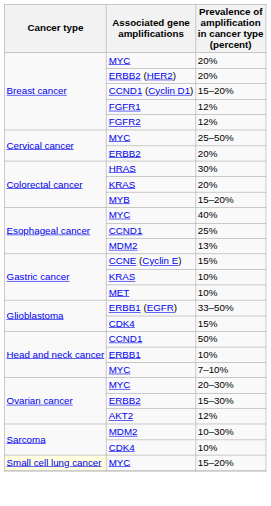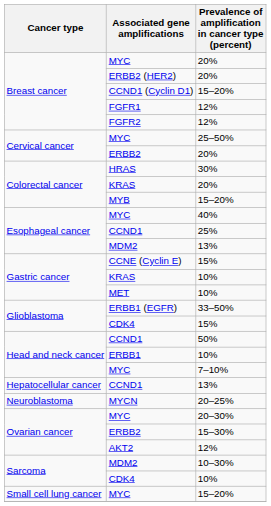 <table class="wikitable">
 <tr>
 <th>Cancer type</th>
 <th>Associated gene<br> amplifications</th>
 <th>Prevalence of <br>amplification <br>in cancer type<br> (percent)</th>
 </tr>
 <tr>
 <td rowspan=5><a href='#'>Breast cancer</a></td>
 <td><a href='#'>MYC</a></td>
 <td>20%</td>
 </tr>
 <tr>
 <td><a href='#'>ERBB2</a> (<a href='#'>HER2</a>)</td>
 <td>20%</td>
 </tr>
 <tr>
 <td><a href='#'>CCND1</a> (<a href='#'>Cyclin D1</a>)</td>
 <td>15–20%</td>
 </tr>
 <tr>
 <td><a href='#'>FGFR1</a></td>
 <td>12%</td>
 </tr>
 <tr>
 <td><a href='#'>FGFR2</a></td>
 <td>12%</td>
 </tr>
 <tr>
 <td rowspan=2><a href='#'>Cervical cancer</a></td>
 <td><a href='#'>MYC</a></td>
 <td>25–50%</td>
 </tr>
 <tr>
 <td><a href='#'>ERBB2</a></td>
 <td>20%</td>
 </tr>
 <tr>
 <td rowspan=3><a href='#'>Colorectal cancer</a></td>
 <td><a href='#'>HRAS</a></td>
 <td>30%</td>
 </tr>
 <tr>
 <td><a href='#'>KRAS</a></td>
 <td>20%</td>
 </tr>
 <tr>
 <td><a href='#'>MYB</a></td>
 <td>15–20%</td>
 </tr>
 <tr>
 <td rowspan=3><a href='#'>Esophageal cancer</a></td>
 <td><a href='#'>MYC</a></td>
 <td>40%</td>
 </tr>
 <tr>
 <td><a href='#'>CCND1</a></td>
 <td>25%</td>
 </tr>
 <tr>
 <td><a href='#'>MDM2</a></td>
 <td>13%</td>
 </tr>
 <tr>
 <td rowspan=3><a href='#'>Gastric cancer</a></td>
 <td><a href='#'>CCNE</a> (<a href='#'>Cyclin E</a>)</td>
 <td>15%</td>
 </tr>
 <tr>
 <td><a href='#'>KRAS</a></td>
 <td>10%</td>
 </tr>
 <tr>
 <td><a href='#'>MET</a></td>
 <td>10%</td>
 </tr>
 <tr>
 <td rowspan=2><a href='#'>Glioblastoma</a></td>
 <td><a href='#'>ERBB1</a> (<a href='#'>EGFR</a>)</td>
 <td>33–50%</td>
 </tr>
 <tr>
 <td><a href='#'>CDK4</a></td>
 <td>15%</td>
 </tr>
 <tr>
 <td rowspan=3><a href='#'>Head and neck cancer</a></td>
 <td><a href='#'>CCND1</a></td>
 <td>50%</td>
 </tr>
 <tr>
 <td><a href='#'>ERBB1</a></td>
 <td>10%</td>
 </tr>
 <tr>
 <td><a href='#'>MYC</a></td>
 <td>7–10%</td>
 </tr>
 <tr>
+<td><a href='#'>Hepatocellular cancer</a></td>
+<td><a href='#'>CCND1</a></td>
+<td>13%</td>
+</tr>
+<tr>
+<td><a href='#'>Neuroblastoma</a></td>
+<td><a href='#'>MYCN</a></td>
+<td>20–25%</td>
+</tr>
+<tr>
 <td rowspan=3><a href='#'>Ovarian cancer</a></td>
 <td><a href='#'>MYC</a></td>
 <td>20–30%</td>
 </tr>
 <tr>
 <td><a href='#'>ERBB2</a></td>
 <td>15–30%</td>
 </tr>
 <tr>
 <td><a href='#'>AKT2</a></td>
 <td>12%</td>
 </tr>
 <tr>
 <td rowspan=2><a href='#'>Sarcoma</a></td>
 <td><a href='#'>MDM2</a></td>
 <td>10–30%</td>
 </tr>
 <tr>
 <td><a href='#'>CDK4</a></td>
 <td>10%</td>
 </tr>
 <tr>
-<td style="background: lightyellow;"><a href='#'>Small cell lung cancer</a></td>
+<td><a href='#'>Small cell lung cancer</a></td>
 <td><a href='#'>MYC</a></td>
 <td>15–20%</td>
 </tr>
 <tr>
 </tr>
 </table>
